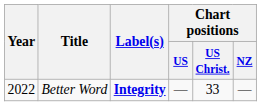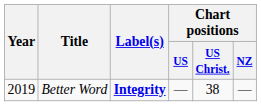 <table class="wikitable">
 <tr>
 <th rowspan="2">Year</th>
 <th rowspan="2">Title</th>
 <th rowspan="2"><a href='#'>Label(s)</a></th>
 <th colspan="4">Chart positions</th>
 </tr>
 <tr>
 <th style="width:20px;"><small><a href='#'>US</a></small></th>
 <th style="width:20px;"><small><a href='#'>US<br>Christ.</a></small></th>
 <th style="width:20px;"><small><a href='#'>NZ</a></small></th>
 </tr>
 <tr>
-<td style="text-align:center;">2022</td>
+<td style="text-align:center;">2019</td>
 <td><em>Better Word</em></td>
 <td><strong><a href='#'>Integrity</a></strong></td>
 <td style="text-align:center;">—</td>
-<td style="text-align:center;">33</td>
+<td style="text-align:center;">38</td>
 <td style="text-align:center;">—</td>
 </tr>
 </table>
